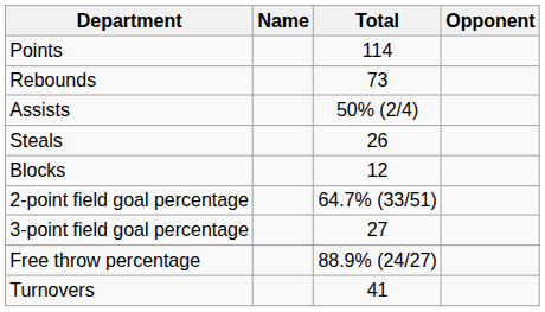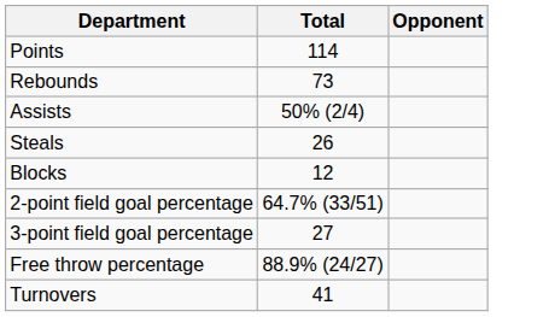 <table class=wikitable style="font-size:90%;">
 <tr>
 <th>Department</th>
-<th>Name</th>
 <th>Total</th>
 <th>Opponent</th>
 </tr>
 <tr>
 <td>Points</td>
-<td></td>
 <td align=center>114</td>
 <td></td>
 </tr>
 <tr>
 <td>Rebounds</td>
-<td></td>
 <td align=center>73</td>
 <td></td>
 </tr>
 <tr>
 <td>Assists</td>
-<td></td>
 <td align=center>50% (2/4)</td>
 <td></td>
 </tr>
 <tr>
 <td>Steals</td>
-<td></td>
 <td align=center>26</td>
 <td></td>
 </tr>
 <tr>
 <td>Blocks</td>
-<td></td>
 <td align=center>12</td>
 <td></td>
 </tr>
 <tr>
 <td>2-point field goal percentage</td>
-<td></td>
 <td align=center>64.7% (33/51)</td>
 <td></td>
 </tr>
 <tr>
 <td>3-point field goal percentage</td>
-<td></td>
 <td align=center>27</td>
 <td></td>
 </tr>
 <tr>
 <td>Free throw percentage</td>
-<td></td>
 <td align=center>88.9% (24/27)</td>
 <td></td>
 </tr>
 <tr>
 <td>Turnovers</td>
-<td></td>
 <td align=center>41</td>
 <td></td>
 </tr>
 </table>
